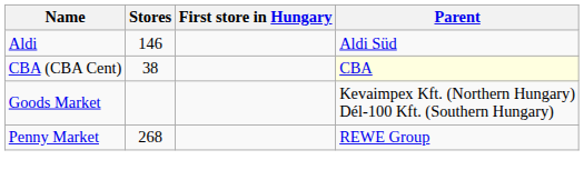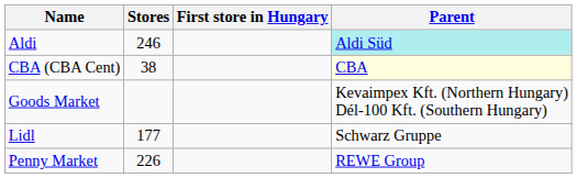 <table class="wikitable sortable">
 <tr>
 <th>Name</th>
 <th>Stores</th>
 <th>First store in <a href='#'>Hungary</a></th>
 <th><a href='#'>Parent</a></th>
 </tr>
 <tr>
 <td><a href='#'>Aldi</a></td>
-<td style="text-align:center;">146</td>
+<td style="text-align:center;">246</td>
 <td align=right></td>
-<td><a href='#'>Aldi Süd</a></td>
+<td style="background: paleturquoise;"><a href='#'>Aldi Süd</a></td>
 </tr>
 <tr>
 <td><a href='#'>CBA</a> (CBA Cent)</td>
 <td style="text-align:center;">38</td>
 <td align=right></td>
 <td style="background: lightyellow;"><a href='#'>CBA</a></td>
 </tr>
 <tr>
 <td><a href='#'>Goods Market</a></td>
 <td></td>
 <td></td>
 <td>Kevaimpex Kft. (Northern Hungary)<br>Dél-100 Kft. (Southern Hungary)</td>
 </tr>
 <tr>
+<td><a href='#'>Lidl</a></td>
+<td style="text-align:center;">177</td>
+<td align=right></td>
+<td>Schwarz Gruppe</td>
+</tr>
+<tr>
 <td><a href='#'>Penny Market</a></td>
-<td style="text-align:center;">268</td>
+<td style="text-align:center;">226</td>
 <td align=right></td>
 <td><a href='#'>REWE Group</a></td>
 </tr>
 </table>
